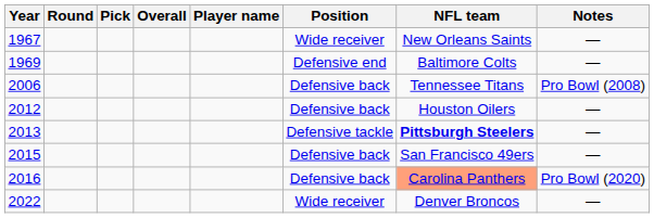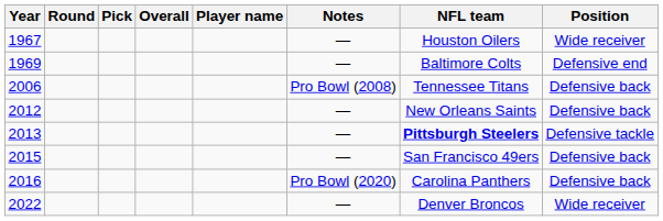 <table class="wikitable sortable" style="text-align:center">
 <tr>
 <th scope="col">Year</th>
 <th scope="col">Round</th>
 <th scope="col">Pick</th>
 <th scope="col">Overall</th>
 <th scope="col">Player name</th>
+<th scope="col" class="unsortable">Notes</th>
+<th scope="col">NFL team</th>
 <th scope="col">Position</th>
-<th scope="col">NFL team</th>
-<th scope="col" class="unsortable">Notes</th>
 </tr>
 <tr>
 <td><a href='#'>1967</a></td>
 <td></td>
 <td></td>
 <td></td>
 <td></td>
+<td>—</td>
+<td><a href='#'>Houston Oilers</a></td>
 <td><a href='#'>Wide receiver</a></td>
-<td><a href='#'>New Orleans Saints</a></td>
-<td>—</td>
 </tr>
 <tr>
 <td><a href='#'>1969</a></td>
 <td></td>
 <td></td>
 <td></td>
 <td></td>
+<td>—</td>
+<td><a href='#'>Baltimore Colts</a></td>
 <td><a href='#'>Defensive end</a></td>
-<td><a href='#'>Baltimore Colts</a></td>
-<td>—</td>
 </tr>
 <tr>
 <td><a href='#'>2006</a></td>
 <td></td>
 <td></td>
 <td></td>
 <td></td>
+<td><a href='#'>Pro Bowl</a> (<a href='#'>2008</a>)</td>
+<td><a href='#'>Tennessee Titans</a></td>
 <td><a href='#'>Defensive back</a></td>
-<td><a href='#'>Tennessee Titans</a></td>
-<td><a href='#'>Pro Bowl</a> (<a href='#'>2008</a>)</td>
 </tr>
 <tr>
 <td><a href='#'>2012</a></td>
 <td></td>
 <td></td>
 <td></td>
 <td></td>
+<td>—</td>
+<td><a href='#'>New Orleans Saints</a></td>
 <td><a href='#'>Defensive back</a></td>
-<td><a href='#'>Houston Oilers</a></td>
-<td>—</td>
 </tr>
 <tr>
 <td><a href='#'>2013</a></td>
 <td></td>
 <td></td>
 <td></td>
 <td></td>
+<td>—</td>
+<td><strong><a href='#'>Pittsburgh Steelers</a></strong></td>
 <td><a href='#'>Defensive tackle</a></td>
-<td><strong><a href='#'>Pittsburgh Steelers</a></strong></td>
-<td>—</td>
 </tr>
 <tr>
 <td><a href='#'>2015</a></td>
 <td></td>
 <td></td>
 <td></td>
 <td></td>
+<td>—</td>
+<td><a href='#'>San Francisco 49ers</a></td>
 <td><a href='#'>Defensive back</a></td>
-<td><a href='#'>San Francisco 49ers</a></td>
-<td>—</td>
 </tr>
 <tr>
 <td><a href='#'>2016</a></td>
 <td></td>
 <td></td>
 <td></td>
 <td></td>
+<td><a href='#'>Pro Bowl</a> (<a href='#'>2020</a>)</td>
+<td><a href='#'>Carolina Panthers</a></td>
 <td><a href='#'>Defensive back</a></td>
-<td style="background: lightsalmon;"><a href='#'>Carolina Panthers</a></td>
-<td><a href='#'>Pro Bowl</a> (<a href='#'>2020</a>)</td>
 </tr>
 <tr>
 <td><a href='#'>2022</a></td>
 <td></td>
 <td></td>
 <td></td>
 <td></td>
+<td>—</td>
+<td><a href='#'>Denver Broncos</a></td>
 <td><a href='#'>Wide receiver</a></td>
-<td><a href='#'>Denver Broncos</a></td>
-<td>—</td>
 </tr>
 </table>
